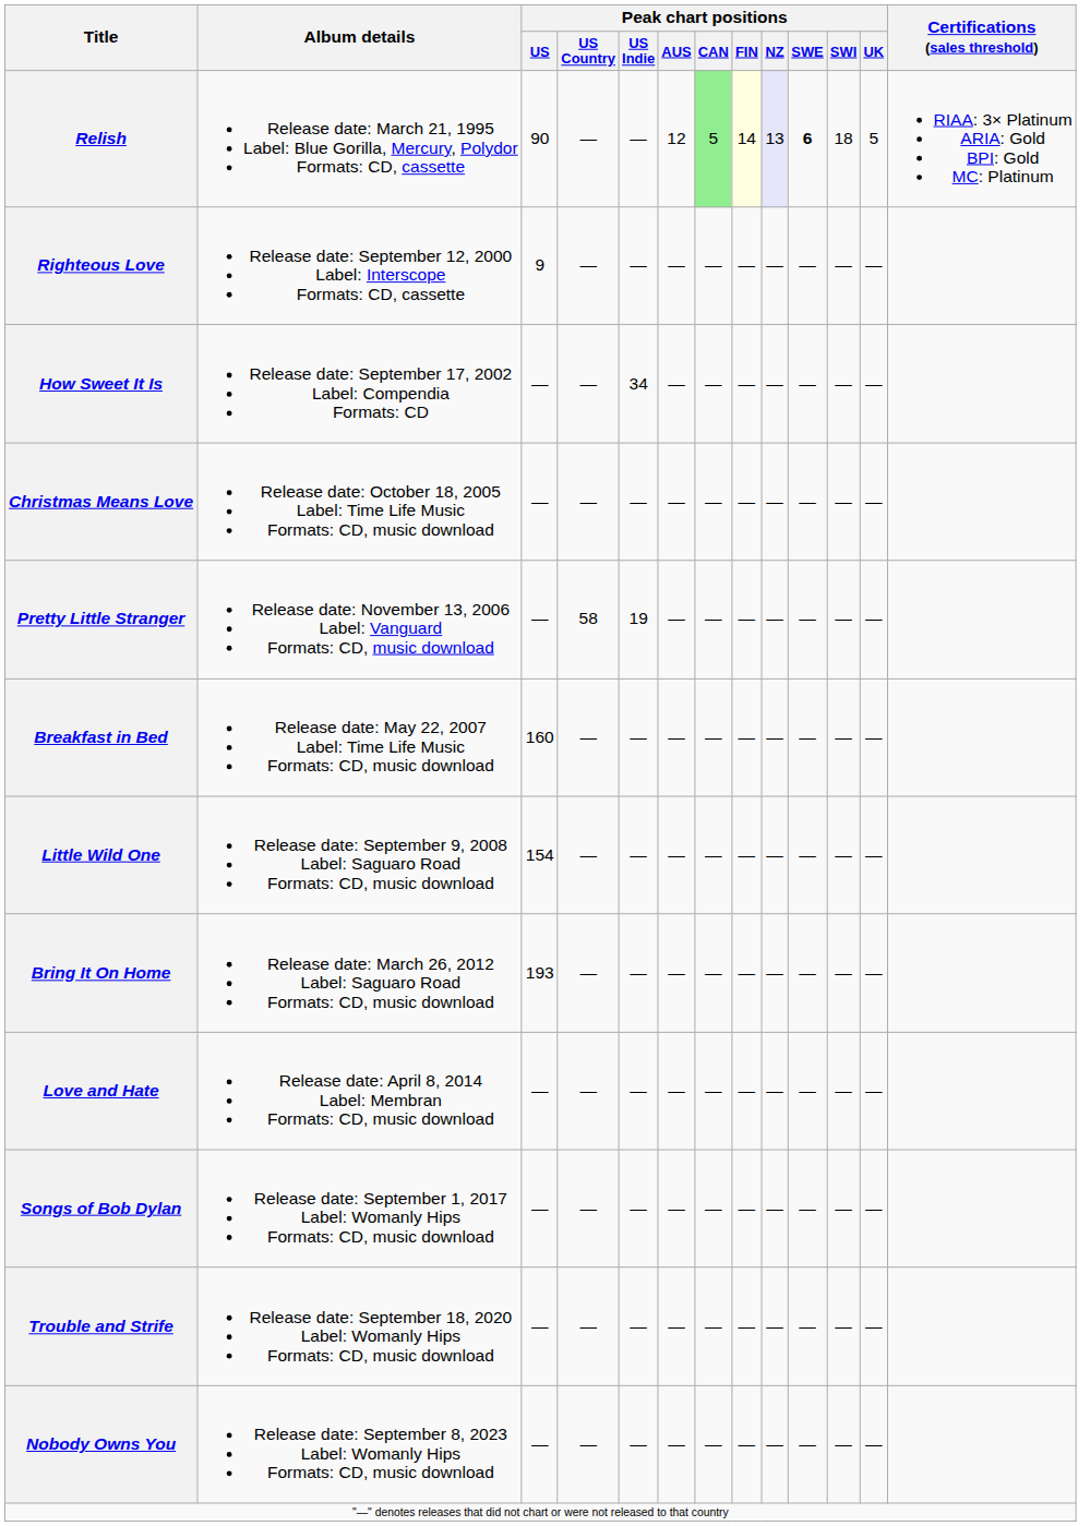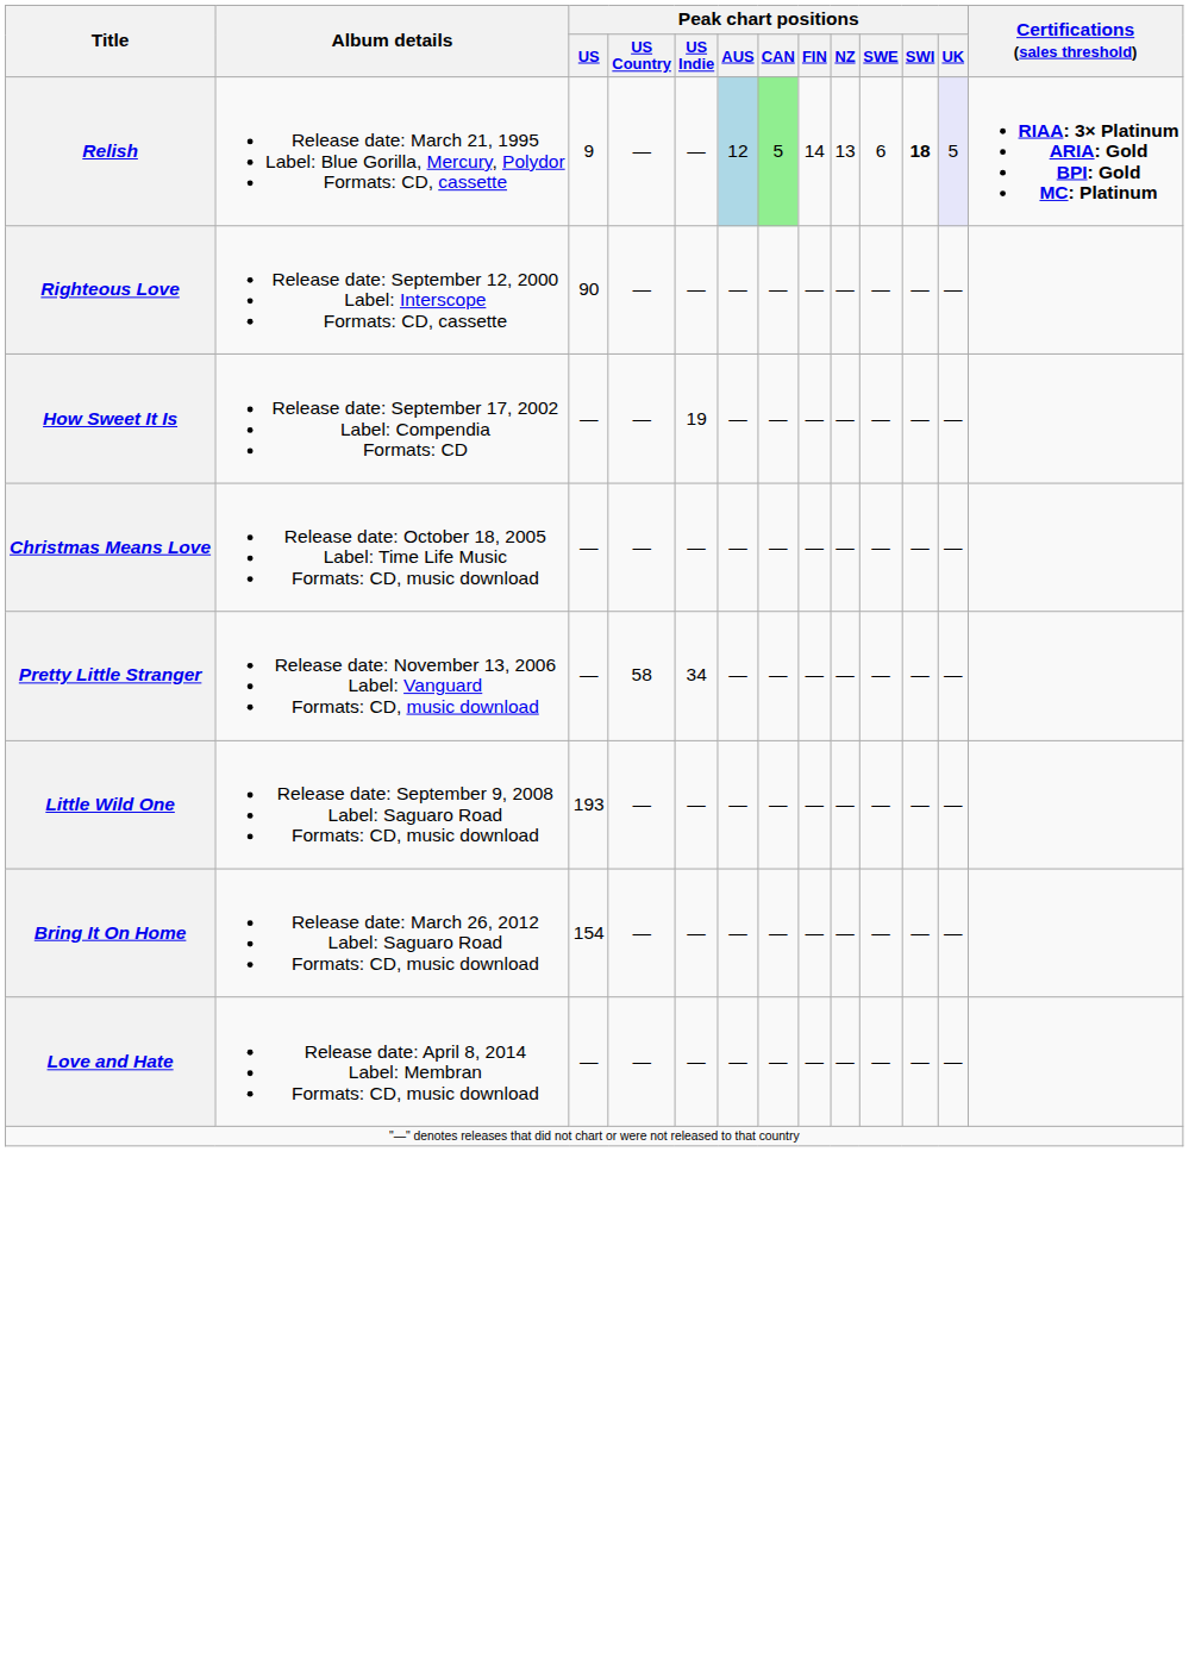 <table class="wikitable plainrowheaders" style="text-align: center">
 <tr>
 <th rowspan="2">Title</th>
 <th rowspan="2">Album details</th>
 <th colspan="10">Peak chart positions</th>
 <th rowspan="2"><a href='#'>Certifications</a><br><small>(<a href='#'>sales threshold</a>)</small></th>
 </tr>
 <tr style="font-size:smaller;">
 <th><a href='#'>US</a><br></th>
 <th><a href='#'>US<br>Country</a><br></th>
 <th><a href='#'>US<br>Indie</a><br></th>
 <th><a href='#'>AUS</a><br></th>
 <th><a href='#'>CAN</a><br></th>
 <th><a href='#'>FIN</a><br></th>
 <th><a href='#'>NZ</a><br></th>
 <th><a href='#'>SWE</a><br></th>
 <th><a href='#'>SWI</a><br></th>
 <th><a href='#'>UK</a><br></th>
 </tr>
 <tr>
 <th scope="row"><em><a href='#'>Relish</a></em></th>
 <td><br><ul><li>Release date: March 21, 1995</li><li>Label: Blue Gorilla, <a href='#'>Mercury</a>, <a href='#'>Polydor</a></li><li>Formats: CD, <a href='#'>cassette</a></li></ul></td>
-<td>90</td>
+<td>9</td>
 <td>—</td>
 <td>—</td>
-<td>12</td>
+<td style="background: lightblue;">12</td>
 <td style="background: lightgreen;">5</td>
-<td style="background: lightyellow;">14</td>
-<td style="background: lavender;">13</td>
-<td><strong>6</strong></td>
-<td>18</td>
-<td>5</td>
-<td><br><ul><li><a href='#'>RIAA</a>: 3× Platinum</li><li><a href='#'>ARIA</a>: Gold</li><li><a href='#'>BPI</a>: Gold</li><li><a href='#'>MC</a>: Platinum</li></ul></td>
+<td>14</td>
+<td>13</td>
+<td>6</td>
+<td><strong>18</strong></td>
+<td style="background: lavender;">5</td>
+<td><strong><br><ul><li><a href='#'>RIAA</a>: 3× Platinum</li><li><a href='#'>ARIA</a>: Gold</li><li><a href='#'>BPI</a>: Gold</li><li><a href='#'>MC</a>: Platinum</li></ul></strong></td>
 </tr>
 <tr>
 <th scope="row"><em><a href='#'>Righteous Love</a></em></th>
 <td><br><ul><li>Release date: September 12, 2000</li><li>Label: <a href='#'>Interscope</a></li><li>Formats: CD, cassette</li></ul></td>
-<td>9</td>
+<td>90</td>
 <td>—</td>
 <td>—</td>
 <td>—</td>
 <td>—</td>
 <td>—</td>
 <td>—</td>
 <td>—</td>
 <td>—</td>
 <td>—</td>
 <td></td>
 </tr>
 <tr>
 <th scope="row"><em><a href='#'>How Sweet It Is</a></em></th>
 <td><br><ul><li>Release date: September 17, 2002</li><li>Label: Compendia</li><li>Formats: CD</li></ul></td>
 <td>—</td>
 <td>—</td>
-<td>34</td>
+<td>19</td>
 <td>—</td>
 <td>—</td>
 <td>—</td>
 <td>—</td>
 <td>—</td>
 <td>—</td>
 <td>—</td>
 <td></td>
 </tr>
 <tr>
 <th scope="row"><em><a href='#'>Christmas Means Love</a></em></th>
 <td><br><ul><li>Release date: October 18, 2005</li><li>Label: Time Life Music</li><li>Formats: CD, music download</li></ul></td>
 <td>—</td>
 <td>—</td>
 <td>—</td>
 <td>—</td>
 <td>—</td>
 <td>—</td>
 <td>—</td>
 <td>—</td>
 <td>—</td>
 <td>—</td>
 <td></td>
 </tr>
 <tr>
 <th scope="row"><em><a href='#'>Pretty Little Stranger</a></em></th>
 <td><br><ul><li>Release date: November 13, 2006</li><li>Label: <a href='#'>Vanguard</a></li><li>Formats: CD, <a href='#'>music download</a></li></ul></td>
 <td>—</td>
 <td>58</td>
-<td>19</td>
-<td>—</td>
-<td>—</td>
-<td>—</td>
-<td>—</td>
-<td>—</td>
-<td>—</td>
-<td>—</td>
-<td></td>
-</tr>
-<tr>
-<th scope="row"><em><a href='#'>Breakfast in Bed</a></em></th>
-<td><br><ul><li>Release date: May 22, 2007</li><li>Label: Time Life Music</li><li>Formats: CD, music download</li></ul></td>
-<td>160</td>
-<td>—</td>
-<td>—</td>
+<td>34</td>
 <td>—</td>
 <td>—</td>
 <td>—</td>
 <td>—</td>
 <td>—</td>
 <td>—</td>
 <td>—</td>
 <td></td>
 </tr>
 <tr>
 <th scope="row"><em><a href='#'>Little Wild One</a></em></th>
 <td><br><ul><li>Release date: September 9, 2008</li><li>Label: Saguaro Road</li><li>Formats: CD, music download</li></ul></td>
-<td>154</td>
+<td>193</td>
 <td>—</td>
 <td>—</td>
 <td>—</td>
 <td>—</td>
 <td>—</td>
 <td>—</td>
 <td>—</td>
 <td>—</td>
 <td>—</td>
 <td></td>
 </tr>
 <tr>
 <th scope="row"><em><a href='#'>Bring It On Home</a></em></th>
 <td><br><ul><li>Release date: March 26, 2012</li><li>Label: Saguaro Road</li><li>Formats: CD, music download</li></ul></td>
-<td>193</td>
+<td>154</td>
 <td>—</td>
 <td>—</td>
 <td>—</td>
 <td>—</td>
 <td>—</td>
 <td>—</td>
 <td>—</td>
 <td>—</td>
 <td>—</td>
 <td></td>
 </tr>
 <tr>
 <th scope="row"><em><a href='#'>Love and Hate</a></em></th>
 <td><br><ul><li>Release date: April 8, 2014</li><li>Label: Membran</li><li>Formats: CD, music download</li></ul></td>
 <td>—</td>
 <td>—</td>
 <td>—</td>
 <td>—</td>
 <td>—</td>
 <td>—</td>
 <td>—</td>
 <td>—</td>
 <td>—</td>
 <td>—</td>
 <td></td>
 </tr>
 <tr>
-<th scope="row"><em><a href='#'>Songs of Bob Dylan</a></em></th>
-<td><br><ul><li>Release date: September 1, 2017</li><li>Label: Womanly Hips</li><li>Formats: CD, music download</li></ul></td>
-<td>—</td>
-<td>—</td>
-<td>—</td>
-<td>—</td>
-<td>—</td>
-<td>—</td>
-<td>—</td>
-<td>—</td>
-<td>—</td>
-<td>—</td>
-<td></td>
-</tr>
-<tr>
-<th scope="row"><em><a href='#'>Trouble and Strife</a></em></th>
-<td><br><ul><li>Release date: September 18, 2020</li><li>Label: Womanly Hips</li><li>Formats: CD, music download</li></ul></td>
-<td>—</td>
-<td>—</td>
-<td>—</td>
-<td>—</td>
-<td>—</td>
-<td>—</td>
-<td>—</td>
-<td>—</td>
-<td>—</td>
-<td>—</td>
-<td></td>
-</tr>
-<tr>
-<th scope="row"><em><a href='#'>Nobody Owns You</a></em></th>
-<td><br><ul><li>Release date: September 8, 2023</li><li>Label: Womanly Hips</li><li>Formats: CD, music download</li></ul></td>
-<td>—</td>
-<td>—</td>
-<td>—</td>
-<td>—</td>
-<td>—</td>
-<td>—</td>
-<td>—</td>
-<td>—</td>
-<td>—</td>
-<td>—</td>
-<td></td>
-</tr>
-<tr>
 <td colspan="13" style="font-size:8pt">"—" denotes releases that did not chart or were not released to that country</td>
 </tr>
 </table>
